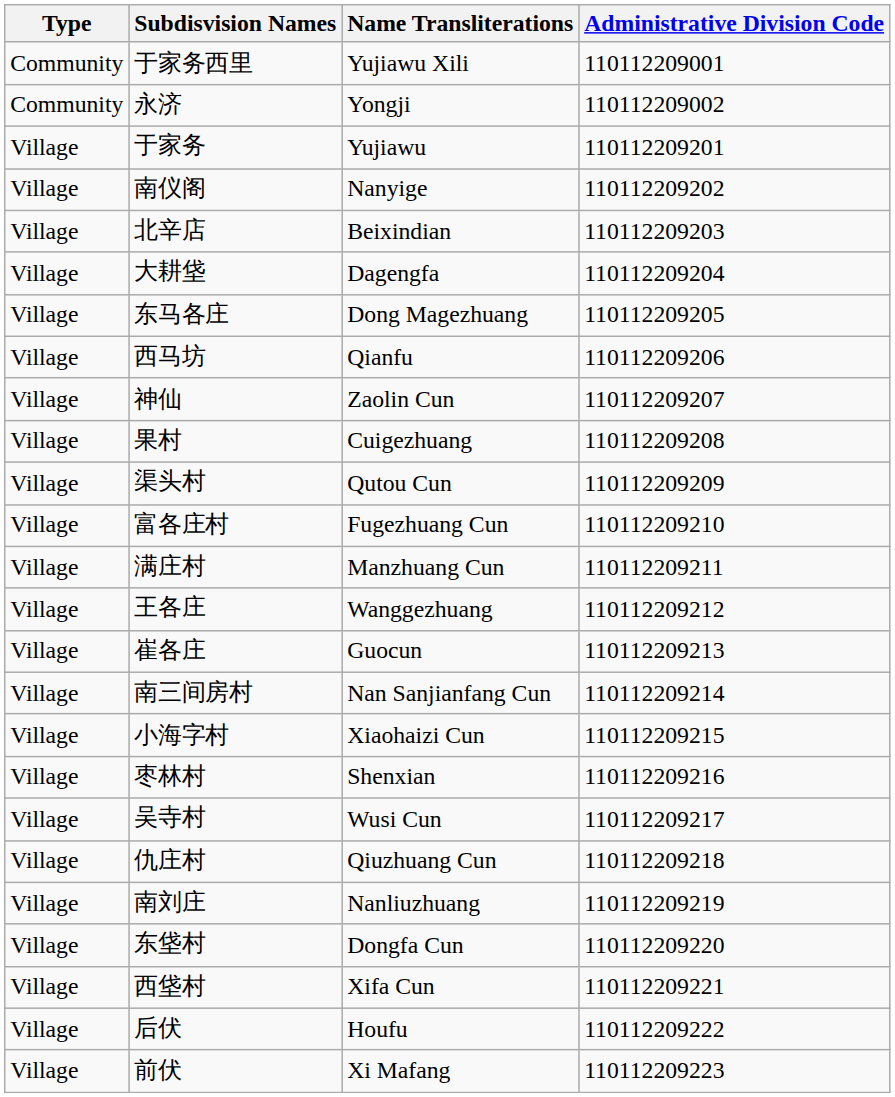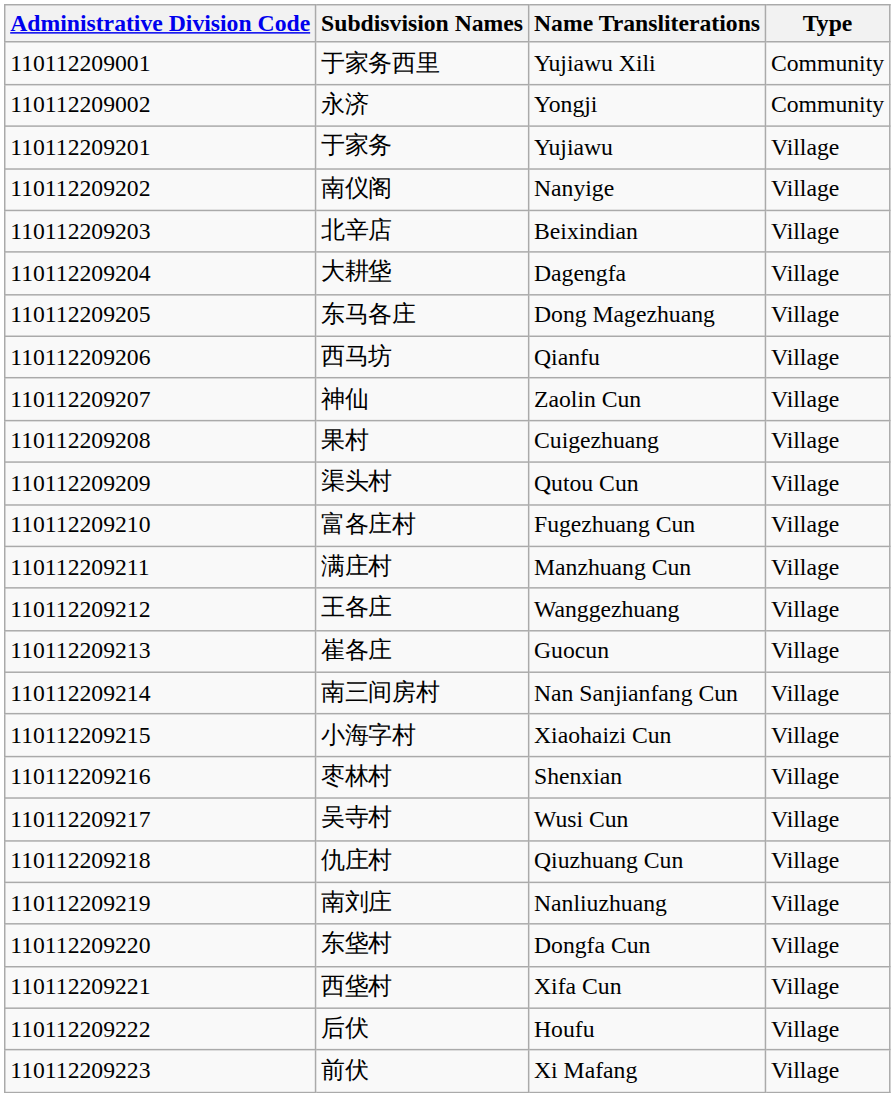 <table class="wikitable sortable">
 <tr>
-<th>Type</th>
+<th><a href='#'>Administrative Division Code</a></th>
 <th>Subdisvision Names</th>
 <th>Name Transliterations</th>
-<th><a href='#'>Administrative Division Code</a></th>
+<th>Type</th>
 </tr>
 <tr>
-<td>Community</td>
+<td>110112209001</td>
 <td>于家务西里</td>
 <td>Yujiawu Xili</td>
-<td>110112209001</td>
+<td>Community</td>
 </tr>
 <tr>
-<td>Community</td>
+<td>110112209002</td>
 <td>永济</td>
 <td>Yongji</td>
-<td>110112209002</td>
+<td>Community</td>
 </tr>
 <tr>
-<td>Village</td>
+<td>110112209201</td>
 <td>于家务</td>
 <td>Yujiawu</td>
-<td>110112209201</td>
+<td>Village</td>
 </tr>
 <tr>
-<td>Village</td>
+<td>110112209202</td>
 <td>南仪阁</td>
 <td>Nanyige</td>
-<td>110112209202</td>
+<td>Village</td>
 </tr>
 <tr>
-<td>Village</td>
+<td>110112209203</td>
 <td>北辛店</td>
 <td>Beixindian</td>
-<td>110112209203</td>
+<td>Village</td>
 </tr>
 <tr>
-<td>Village</td>
+<td>110112209204</td>
 <td>大耕垡</td>
 <td>Dagengfa</td>
-<td>110112209204</td>
+<td>Village</td>
 </tr>
 <tr>
-<td>Village</td>
+<td>110112209205</td>
 <td>东马各庄</td>
 <td>Dong Magezhuang</td>
-<td>110112209205</td>
+<td>Village</td>
 </tr>
 <tr>
-<td>Village</td>
+<td>110112209206</td>
 <td>西马坊</td>
 <td>Qianfu</td>
-<td>110112209206</td>
+<td>Village</td>
 </tr>
 <tr>
-<td>Village</td>
+<td>110112209207</td>
 <td>神仙</td>
 <td>Zaolin Cun</td>
-<td>110112209207</td>
+<td>Village</td>
 </tr>
 <tr>
-<td>Village</td>
+<td>110112209208</td>
 <td>果村</td>
 <td>Cuigezhuang</td>
-<td>110112209208</td>
+<td>Village</td>
 </tr>
 <tr>
-<td>Village</td>
+<td>110112209209</td>
 <td>渠头村</td>
 <td>Qutou Cun</td>
-<td>110112209209</td>
+<td>Village</td>
 </tr>
 <tr>
-<td>Village</td>
+<td>110112209210</td>
 <td>富各庄村</td>
 <td>Fugezhuang Cun</td>
-<td>110112209210</td>
+<td>Village</td>
 </tr>
 <tr>
-<td>Village</td>
+<td>110112209211</td>
 <td>满庄村</td>
 <td>Manzhuang Cun</td>
-<td>110112209211</td>
+<td>Village</td>
 </tr>
 <tr>
-<td>Village</td>
+<td>110112209212</td>
 <td>王各庄</td>
 <td>Wanggezhuang</td>
-<td>110112209212</td>
+<td>Village</td>
 </tr>
 <tr>
-<td>Village</td>
+<td>110112209213</td>
 <td>崔各庄</td>
 <td>Guocun</td>
-<td>110112209213</td>
+<td>Village</td>
 </tr>
 <tr>
-<td>Village</td>
+<td>110112209214</td>
 <td>南三间房村</td>
 <td>Nan Sanjianfang Cun</td>
-<td>110112209214</td>
+<td>Village</td>
 </tr>
 <tr>
-<td>Village</td>
+<td>110112209215</td>
 <td>小海字村</td>
 <td>Xiaohaizi Cun</td>
-<td>110112209215</td>
+<td>Village</td>
 </tr>
 <tr>
-<td>Village</td>
+<td>110112209216</td>
 <td>枣林村</td>
 <td>Shenxian</td>
-<td>110112209216</td>
+<td>Village</td>
 </tr>
 <tr>
-<td>Village</td>
+<td>110112209217</td>
 <td>吴寺村</td>
 <td>Wusi Cun</td>
-<td>110112209217</td>
+<td>Village</td>
 </tr>
 <tr>
-<td>Village</td>
+<td>110112209218</td>
 <td>仇庄村</td>
 <td>Qiuzhuang Cun</td>
-<td>110112209218</td>
+<td>Village</td>
 </tr>
 <tr>
-<td>Village</td>
+<td>110112209219</td>
 <td>南刘庄</td>
 <td>Nanliuzhuang</td>
-<td>110112209219</td>
+<td>Village</td>
 </tr>
 <tr>
-<td>Village</td>
+<td>110112209220</td>
 <td>东垡村</td>
 <td>Dongfa Cun</td>
-<td>110112209220</td>
+<td>Village</td>
 </tr>
 <tr>
-<td>Village</td>
+<td>110112209221</td>
 <td>西垡村</td>
 <td>Xifa Cun</td>
-<td>110112209221</td>
+<td>Village</td>
 </tr>
 <tr>
-<td>Village</td>
+<td>110112209222</td>
 <td>后伏</td>
 <td>Houfu</td>
-<td>110112209222</td>
+<td>Village</td>
 </tr>
 <tr>
-<td>Village</td>
+<td>110112209223</td>
 <td>前伏</td>
 <td>Xi Mafang</td>
-<td>110112209223</td>
+<td>Village</td>
 </tr>
 </table>
